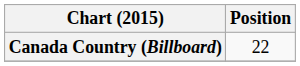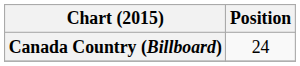 <table class="wikitable plainrowheaders" style="text-align:center;">
 <tr>
 <th>Chart (2015)</th>
 <th>Position</th>
 </tr>
 <tr>
 <th scope="row">Canada Country (<em>Billboard</em>)</th>
-<td>22</td>
+<td>24</td>
 </tr>
 <tr>
 </tr>
 </table>
